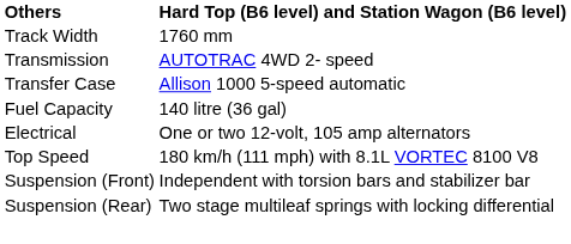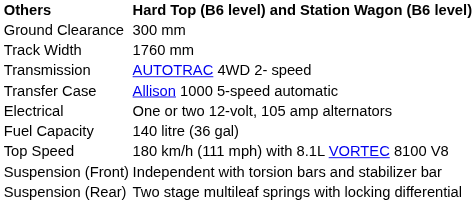 <table>
 <tr>
 <td><strong>Others</strong></td>
 <td valign="top"><strong>Hard Top (B6 level) and Station Wagon (B6 level)</strong></td>
+</tr>
+<tr>
+<td>Ground Clearance</td>
+<td>300 mm</td>
 </tr>
 <tr>
 <td>Track Width</td>
 <td>1760 mm</td>
 </tr>
 <tr>
 <td>Transmission</td>
 <td><a href='#'>AUTOTRAC</a> 4WD 2- speed</td>
 </tr>
 <tr>
 <td>Transfer Case</td>
 <td><a href='#'>Allison</a> 1000 5-speed automatic</td>
 </tr>
 <tr>
+<td>Electrical</td>
+<td>One or two 12-volt, 105 amp alternators</td>
+</tr>
+<tr>
 <td>Fuel Capacity</td>
 <td>140 litre (36 gal)</td>
-</tr>
-<tr>
-<td>Electrical</td>
-<td>One or two 12-volt, 105 amp alternators</td>
 </tr>
 <tr>
 <td>Top Speed</td>
 <td>180 km/h (111 mph) with 8.1L <a href='#'>VORTEC</a> 8100 V8</td>
 </tr>
 <tr>
 <td>Suspension (Front)</td>
 <td>Independent with torsion bars and stabilizer bar</td>
 </tr>
 <tr>
 <td>Suspension (Rear)</td>
 <td>Two stage multileaf springs with locking differential</td>
 </tr>
 </table>
